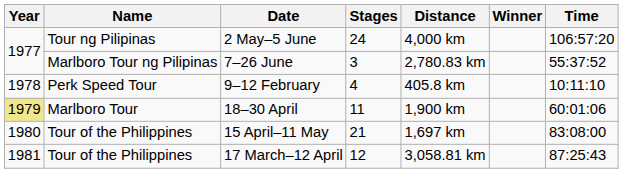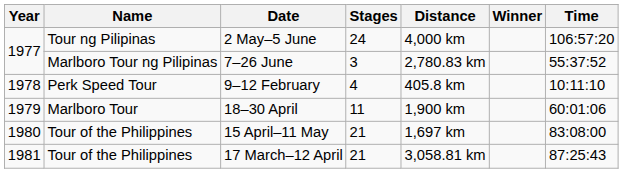 <table class=wikitable>
 <tr>
 <th>Year</th>
 <th>Name</th>
 <th>Date</th>
 <th>Stages</th>
 <th>Distance</th>
 <th>Winner</th>
 <th>Time</th>
 </tr>
 <tr>
 <td rowspan=2>1977</td>
 <td>Tour ng Pilipinas</td>
 <td>2 May–5 June</td>
 <td>24</td>
 <td>4,000 km</td>
 <td></td>
 <td>106:57:20</td>
 </tr>
 <tr>
 <td>Marlboro Tour ng Pilipinas</td>
 <td>7–26 June</td>
 <td>3</td>
 <td>2,780.83 km</td>
 <td></td>
 <td>55:37:52</td>
 </tr>
 <tr>
 <td>1978</td>
 <td>Perk Speed Tour</td>
 <td>9–12 February</td>
 <td>4</td>
 <td>405.8 km</td>
 <td></td>
 <td>10:11:10</td>
 </tr>
 <tr>
-<td style="background: khaki;">1979</td>
+<td>1979</td>
 <td>Marlboro Tour</td>
 <td>18–30 April</td>
 <td>11</td>
 <td>1,900 km</td>
 <td></td>
 <td>60:01:06</td>
 </tr>
 <tr>
 <td>1980</td>
 <td>Tour of the Philippines</td>
 <td>15 April–11 May</td>
 <td>21</td>
 <td>1,697 km</td>
 <td></td>
 <td>83:08:00</td>
 </tr>
 <tr>
 <td>1981</td>
 <td>Tour of the Philippines</td>
 <td>17 March–12 April</td>
-<td>12</td>
+<td>21</td>
 <td>3,058.81 km</td>
 <td></td>
 <td>87:25:43</td>
 </tr>
 </table>
